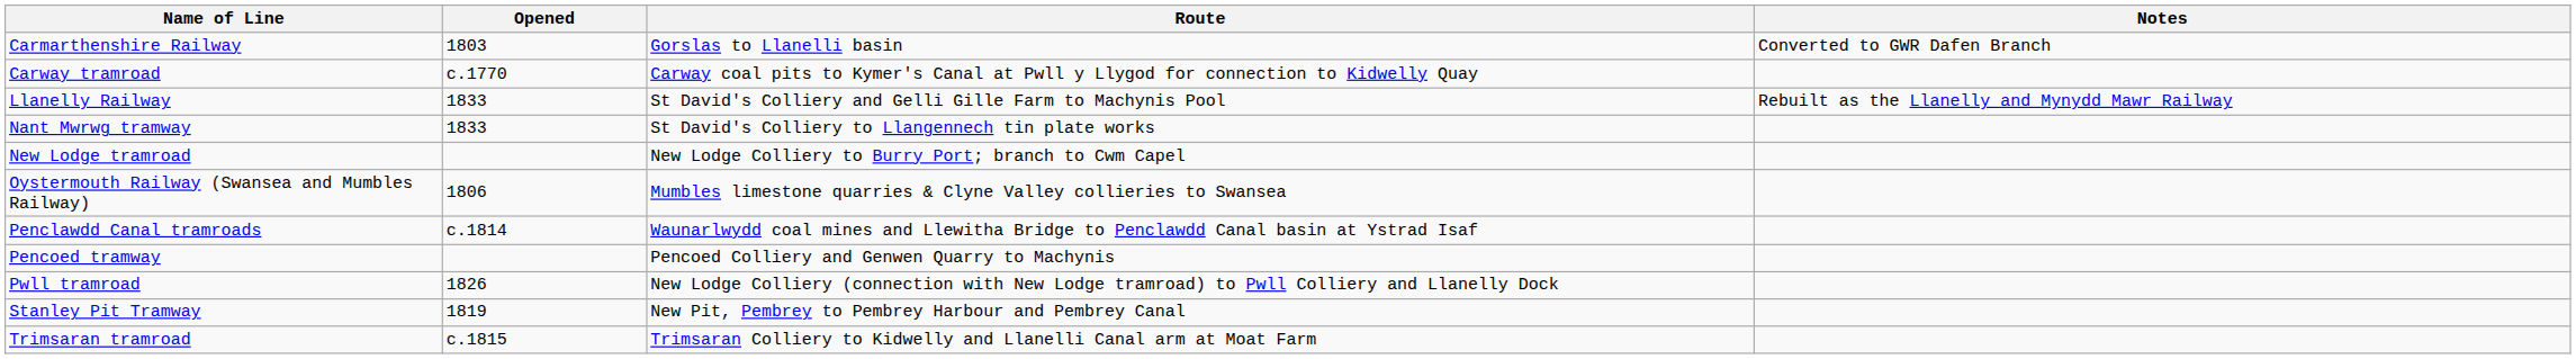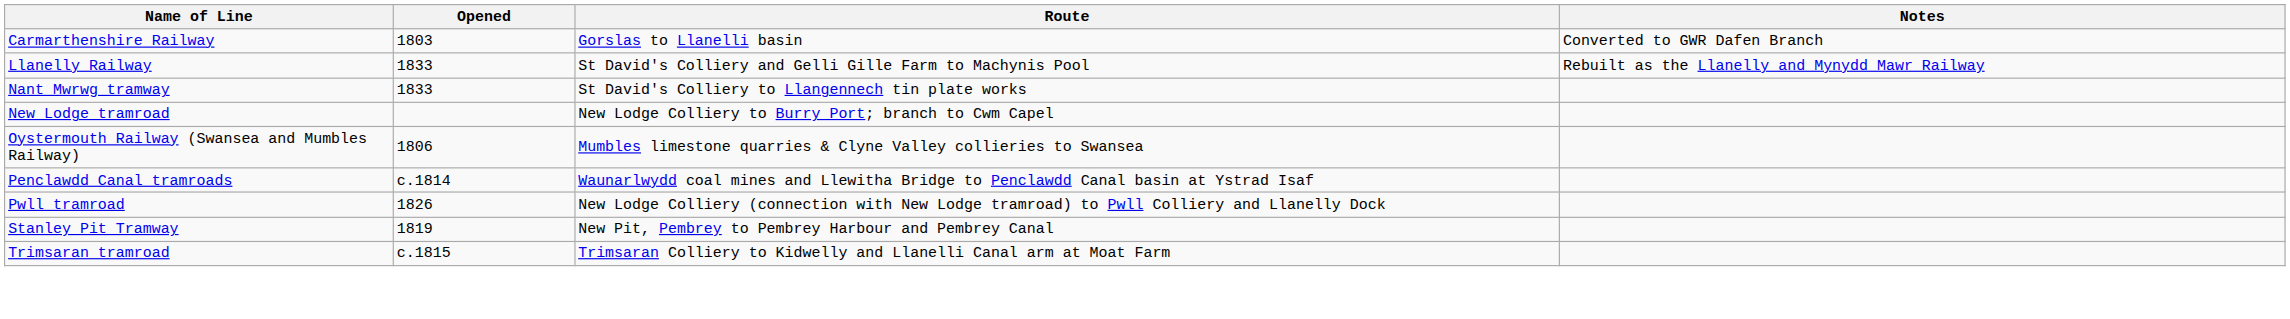 <table class="wikitable" width="100%">
 <tr>
 <th width="15%">Name of Line</th>
 <th width="7%">Opened</th>
 <th width="38%">Route</th>
 <th width="28%">Notes</th>
 </tr>
 <tr>
 <td><a href='#'>Carmarthenshire Railway</a></td>
 <td>1803</td>
 <td><a href='#'>Gorslas</a> to <a href='#'>Llanelli</a> basin</td>
 <td>Converted to GWR Dafen Branch</td>
-</tr>
-<tr>
-<td><a href='#'>Carway tramroad</a></td>
-<td>c.1770</td>
-<td><a href='#'>Carway</a> coal pits to Kymer's Canal at Pwll y Llygod for connection to <a href='#'>Kidwelly</a> Quay</td>
-<td> </td>
 </tr>
 <tr>
 <td><a href='#'>Llanelly Railway</a></td>
 <td>1833</td>
 <td>St David's Colliery and Gelli Gille Farm to Machynis Pool</td>
 <td>Rebuilt as the <a href='#'>Llanelly and Mynydd Mawr Railway</a></td>
 </tr>
 <tr>
 <td><a href='#'>Nant Mwrwg tramway</a></td>
 <td>1833</td>
 <td>St David's Colliery to <a href='#'>Llangennech</a> tin plate works</td>
 <td> </td>
 </tr>
 <tr>
 <td><a href='#'>New Lodge tramroad</a></td>
 <td> </td>
 <td>New Lodge Colliery to <a href='#'>Burry Port</a>; branch to Cwm Capel</td>
 <td> </td>
 </tr>
 <tr>
 <td><a href='#'>Oystermouth Railway</a> (Swansea and Mumbles Railway)</td>
 <td>1806</td>
 <td><a href='#'>Mumbles</a> limestone quarries & Clyne Valley collieries to Swansea</td>
 <td> </td>
 </tr>
 <tr>
 <td><a href='#'>Penclawdd Canal tramroads</a></td>
 <td>c.1814</td>
 <td><a href='#'>Waunarlwydd</a> coal mines and Llewitha Bridge to <a href='#'>Penclawdd</a> Canal basin at Ystrad Isaf</td>
 <td> </td>
 </tr>
 <tr>
-<td><a href='#'>Pencoed tramway</a></td>
-<td> </td>
-<td>Pencoed Colliery and Genwen Quarry to Machynis</td>
-<td> </td>
-</tr>
-<tr>
 <td><a href='#'>Pwll tramroad</a></td>
 <td>1826</td>
 <td>New Lodge Colliery (connection with New Lodge tramroad) to <a href='#'>Pwll</a> Colliery and Llanelly Dock</td>
 <td> </td>
 </tr>
 <tr>
 <td><a href='#'>Stanley Pit Tramway</a></td>
 <td>1819</td>
 <td>New Pit, <a href='#'>Pembrey</a> to Pembrey Harbour and Pembrey Canal</td>
 <td> </td>
 </tr>
 <tr>
 <td><a href='#'>Trimsaran tramroad</a></td>
 <td>c.1815</td>
 <td><a href='#'>Trimsaran</a> Colliery to Kidwelly and Llanelli Canal arm at Moat Farm</td>
 <td> </td>
 </tr>
 </table>
